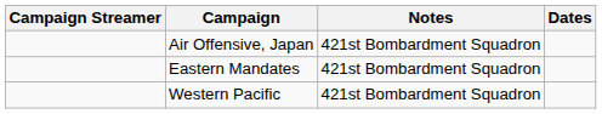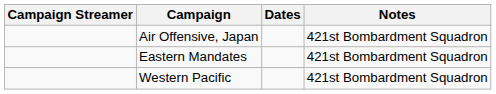 <table class="wikitable">
 <tr style="background:#efefef;">
 <th>Campaign Streamer</th>
 <th>Campaign</th>
+<th>Dates</th>
 <th>Notes</th>
-<th>Dates</th>
 </tr>
 <tr>
 <td></td>
 <td>Air Offensive, Japan</td>
+<td></td>
 <td>421st Bombardment Squadron</td>
-<td></td>
 </tr>
 <tr>
 <td></td>
 <td>Eastern Mandates</td>
+<td></td>
 <td>421st Bombardment Squadron</td>
-<td></td>
 </tr>
 <tr>
 <td></td>
 <td>Western Pacific</td>
+<td></td>
 <td>421st Bombardment Squadron</td>
-<td></td>
 </tr>
 </table>
